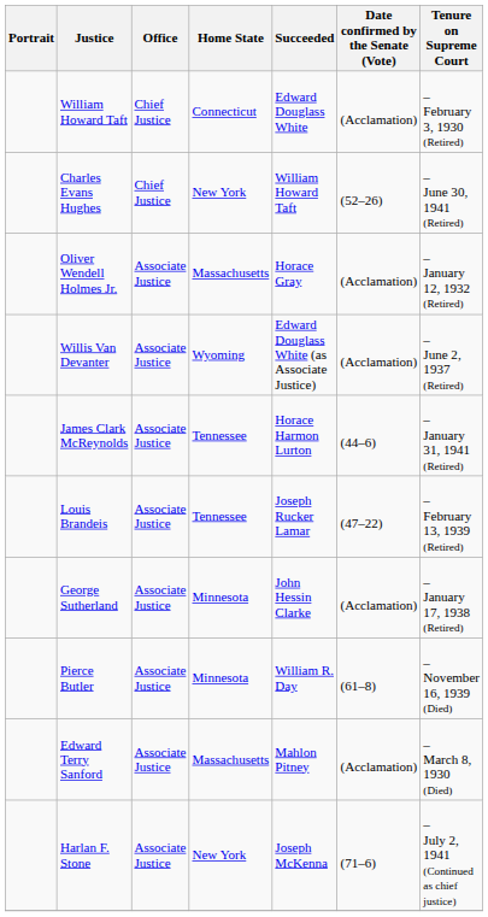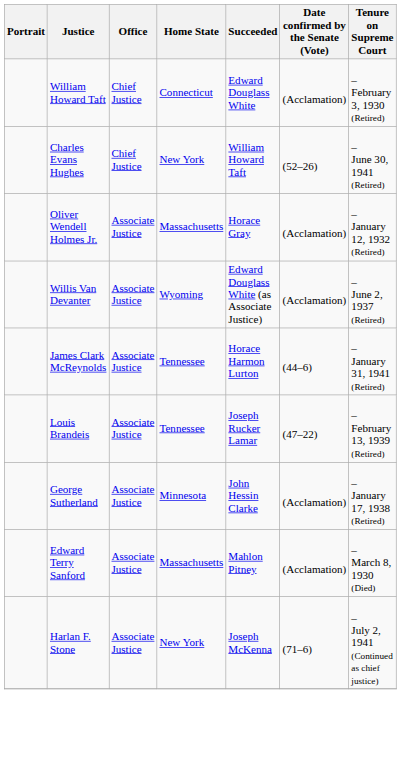 <table class="wikitable sortable">
 <tr>
 <th scope="col" style="width: 10px;">Portrait</th>
 <th scope="col" style="width: 10px;">Justice</th>
 <th scope="col" style="width: 10px;">Office</th>
 <th scope="col" style="width: 10px;">Home State</th>
 <th scope="col" style="width: 10px;">Succeeded</th>
 <th scope="col" style="width: 10px;">Date confirmed by the Senate<br>(Vote)</th>
 <th scope="col" style="width: 10px;">Tenure on Supreme Court</th>
 </tr>
 <tr>
 <td></td>
 <td><a href='#'>William Howard Taft</a></td>
 <td><a href='#'>Chief Justice</a></td>
 <td><a href='#'>Connecticut</a></td>
 <td><a href='#'>Edward Douglass White</a></td>
 <td><br>(Acclamation)</td>
 <td><br>–<br>February 3, 1930<br><small>(Retired)</small></td>
 </tr>
 <tr>
 <td></td>
 <td><a href='#'>Charles Evans Hughes</a></td>
 <td><a href='#'>Chief Justice</a></td>
 <td><a href='#'>New York</a></td>
 <td><a href='#'>William Howard Taft</a></td>
 <td><br>(52–26)</td>
 <td><br>–<br>June 30, 1941<br><small>(Retired)</small></td>
 </tr>
 <tr>
 <td></td>
 <td><a href='#'>Oliver Wendell Holmes Jr.</a></td>
 <td><a href='#'>Associate Justice</a></td>
 <td><a href='#'>Massachusetts</a></td>
 <td><a href='#'>Horace Gray</a></td>
 <td><br>(Acclamation)</td>
 <td><br>–<br>January 12, 1932<br><small>(Retired)</small></td>
 </tr>
 <tr>
 <td></td>
 <td><a href='#'>Willis Van Devanter</a></td>
 <td><a href='#'>Associate Justice</a></td>
 <td><a href='#'>Wyoming</a></td>
 <td><a href='#'>Edward Douglass White</a> (as Associate Justice)</td>
 <td><br>(Acclamation)</td>
 <td><br>–<br>June 2, 1937<br><small>(Retired)</small></td>
 </tr>
 <tr>
 <td></td>
 <td><a href='#'>James Clark McReynolds</a></td>
 <td><a href='#'>Associate Justice</a></td>
 <td><a href='#'>Tennessee</a></td>
 <td><a href='#'>Horace Harmon Lurton</a></td>
 <td><br>(44–6)</td>
 <td><br>–<br>January 31, 1941<br><small>(Retired)</small></td>
 </tr>
 <tr>
 <td></td>
 <td><a href='#'>Louis Brandeis</a></td>
 <td><a href='#'>Associate Justice</a></td>
 <td><a href='#'>Tennessee</a></td>
 <td><a href='#'>Joseph Rucker Lamar</a></td>
 <td><br>(47–22)</td>
 <td><br>–<br>February 13, 1939<br><small>(Retired)</small></td>
 </tr>
 <tr>
 <td></td>
 <td><a href='#'>George Sutherland</a></td>
 <td><a href='#'>Associate Justice</a></td>
 <td><a href='#'>Minnesota</a></td>
 <td><a href='#'>John Hessin Clarke</a></td>
 <td><br>(Acclamation)</td>
 <td><br>–<br>January 17, 1938<br><small>(Retired)</small></td>
 </tr>
 <tr>
 <td></td>
-<td><a href='#'>Pierce Butler</a></td>
-<td><a href='#'>Associate Justice</a></td>
-<td><a href='#'>Minnesota</a></td>
-<td><a href='#'>William R. Day</a></td>
-<td><br>(61–8)</td>
-<td><br>–<br>November 16, 1939<br><small>(Died)</small></td>
-</tr>
-<tr>
-<td></td>
 <td><a href='#'>Edward Terry Sanford</a></td>
 <td><a href='#'>Associate Justice</a></td>
 <td><a href='#'>Massachusetts</a></td>
 <td><a href='#'>Mahlon Pitney</a></td>
 <td><br>(Acclamation)</td>
 <td><br>–<br>March 8, 1930<br><small>(Died)</small></td>
 </tr>
 <tr>
 <td></td>
 <td><a href='#'>Harlan F. Stone</a></td>
 <td><a href='#'>Associate Justice</a></td>
 <td><a href='#'>New York</a></td>
 <td><a href='#'>Joseph McKenna</a></td>
 <td><br>(71–6)</td>
 <td><br>–<br>July 2, 1941<br><small>(Continued as chief justice)</small></td>
 </tr>
 <tr>
 </tr>
 </table>
